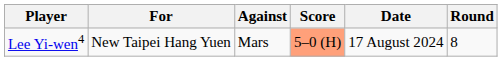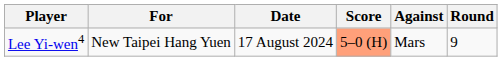 <table class="wikitable sortable">
 <tr>
 <th>Player</th>
 <th>For</th>
+<th>Date</th>
+<th>Score</th>
 <th>Against</th>
-<th>Score</th>
-<th>Date</th>
 <th>Round</th>
 </tr>
 <tr>
 <td> <a href='#'>Lee Yi-wen</a><sup>4</sup></td>
 <td>New Taipei Hang Yuen</td>
+<td>17 August 2024</td>
+<td style="background: lightsalmon;">5–0 (H)</td>
 <td>Mars</td>
-<td style="background: lightsalmon;">5–0 (H)</td>
-<td>17 August 2024</td>
-<td>8</td>
+<td>9</td>
 </tr>
 </table>
